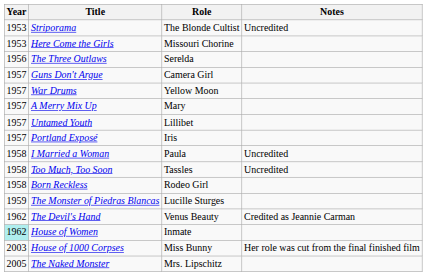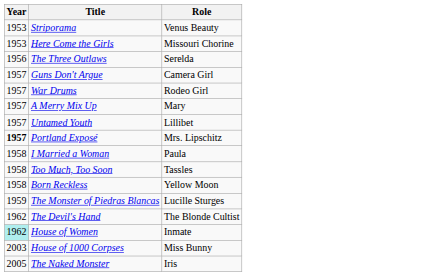 <table class="wikitable sortable plainrowheaders">
 <tr style="text-align:center;">
 <th scope="col">Year</th>
 <th scope="col">Title</th>
 <th scope="col">Role</th>
-<th scope="col">Notes</th>
 </tr>
 <tr>
 <td>1953</td>
 <td><em><a href='#'>Striporama</a></em></td>
-<td>The Blonde Cultist</td>
-<td>Uncredited</td>
+<td>Venus Beauty</td>
 </tr>
 <tr>
 <td>1953</td>
 <td><em><a href='#'>Here Come the Girls</a></em></td>
 <td>Missouri Chorine</td>
-<td></td>
 </tr>
 <tr>
 <td>1956</td>
 <td><em><a href='#'>The Three Outlaws</a></em></td>
 <td>Serelda</td>
-<td></td>
 </tr>
 <tr>
 <td>1957</td>
 <td><em><a href='#'>Guns Don't Argue</a></em></td>
 <td>Camera Girl</td>
-<td></td>
 </tr>
 <tr>
 <td>1957</td>
 <td><em><a href='#'>War Drums</a></em></td>
-<td>Yellow Moon</td>
-<td></td>
+<td>Rodeo Girl</td>
 </tr>
 <tr>
 <td>1957</td>
 <td><em><a href='#'>A Merry Mix Up</a></em></td>
 <td>Mary</td>
-<td></td>
 </tr>
 <tr>
 <td>1957</td>
 <td><em><a href='#'>Untamed Youth</a></em></td>
 <td>Lillibet</td>
-<td></td>
 </tr>
 <tr>
-<td>1957</td>
+<td><strong>1957</strong></td>
 <td><em><a href='#'>Portland Exposé</a></em></td>
-<td>Iris</td>
-<td></td>
+<td>Mrs. Lipschitz</td>
 </tr>
 <tr>
 <td>1958</td>
 <td><em><a href='#'>I Married a Woman</a></em></td>
 <td>Paula</td>
-<td>Uncredited</td>
 </tr>
 <tr>
 <td>1958</td>
 <td><em><a href='#'>Too Much, Too Soon</a></em></td>
 <td>Tassles</td>
-<td>Uncredited</td>
 </tr>
 <tr>
 <td>1958</td>
 <td><em><a href='#'>Born Reckless</a></em></td>
-<td>Rodeo Girl</td>
-<td></td>
+<td>Yellow Moon</td>
 </tr>
 <tr>
 <td>1959</td>
 <td><em><a href='#'>The Monster of Piedras Blancas</a></em></td>
 <td>Lucille Sturges</td>
-<td></td>
 </tr>
 <tr>
 <td>1962</td>
 <td><em><a href='#'>The Devil's Hand</a></em></td>
-<td>Venus Beauty</td>
-<td>Credited as Jeannie Carman</td>
+<td>The Blonde Cultist</td>
 </tr>
 <tr>
 <td style="background: paleturquoise;">1962</td>
 <td><em><a href='#'>House of Women</a></em></td>
 <td>Inmate</td>
-<td></td>
 </tr>
 <tr>
 <td>2003</td>
 <td><em><a href='#'>House of 1000 Corpses</a></em></td>
 <td>Miss Bunny</td>
-<td>Her role was cut from the final finished film</td>
 </tr>
 <tr>
 <td>2005</td>
 <td><em><a href='#'>The Naked Monster</a></em></td>
-<td>Mrs. Lipschitz</td>
-<td></td>
+<td>Iris</td>
 </tr>
 </table>
